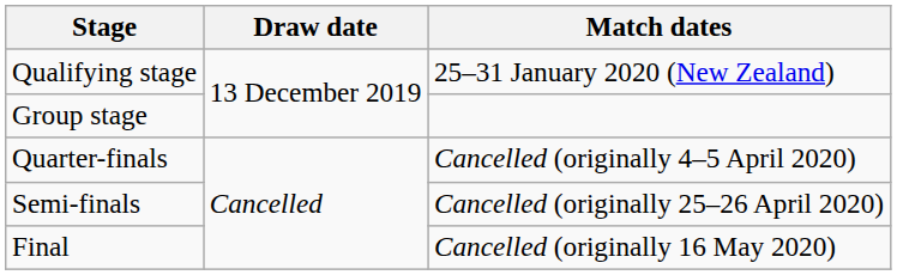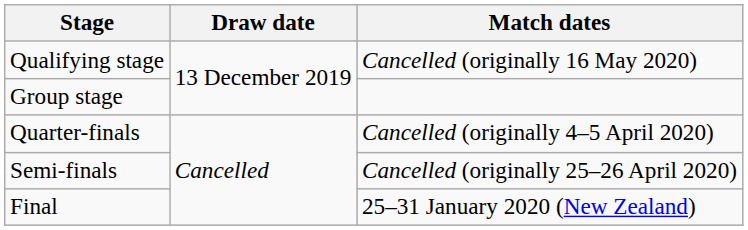 <table class="wikitable">
 <tr>
 <th>Stage</th>
 <th>Draw date</th>
 <th>Match dates</th>
 </tr>
 <tr>
 <td>Qualifying stage</td>
 <td rowspan=2>13 December 2019</td>
-<td>25–31 January 2020 (<a href='#'>New Zealand</a>)</td>
+<td><em>Cancelled</em> (originally 16 May 2020)</td>
 </tr>
 <tr>
 <td>Group stage</td>
 <td></td>
 </tr>
 <tr>
 <td>Quarter-finals</td>
 <td rowspan=3><em>Cancelled</em></td>
 <td><em>Cancelled</em> (originally 4–5 April 2020)</td>
 </tr>
 <tr>
 <td>Semi-finals</td>
 <td><em>Cancelled</em> (originally 25–26 April 2020)</td>
 </tr>
 <tr>
 <td>Final</td>
-<td><em>Cancelled</em> (originally 16 May 2020)</td>
+<td>25–31 January 2020 (<a href='#'>New Zealand</a>)</td>
 </tr>
 </table>
